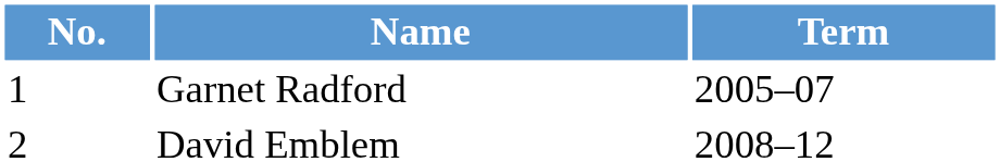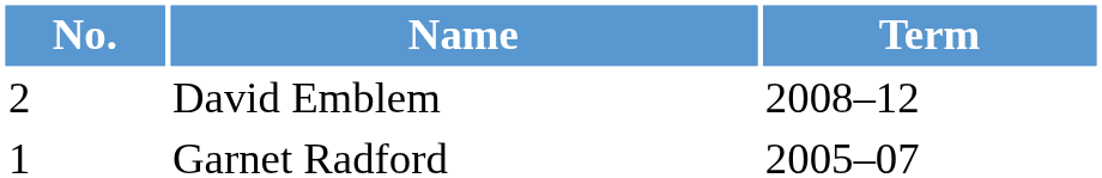 <table class="toccolours" style="width:25em">
 <tr>
 <th style="background:#5997d0;color:white;border:#5997d0 1px solid">No.</th>
 <th style="background:#5997d0;color:white;border:#5997d0 1px solid">Name</th>
 <th style="background:#5997d0;color:white;border:#5997d0 1px solid">Term</th>
 </tr>
 <tr>
+<td>2</td>
+<td> David Emblem</td>
+<td>2008–12</td>
+</tr>
+<tr>
 <td>1</td>
 <td> Garnet Radford</td>
 <td>2005–07</td>
 </tr>
 <tr>
-<td>2</td>
-<td> David Emblem</td>
-<td>2008–12</td>
-</tr>
-<tr>
 </tr>
 </table>
